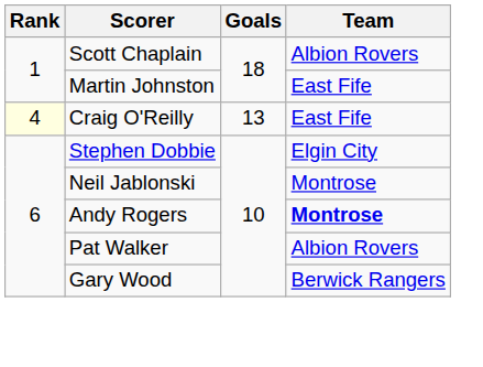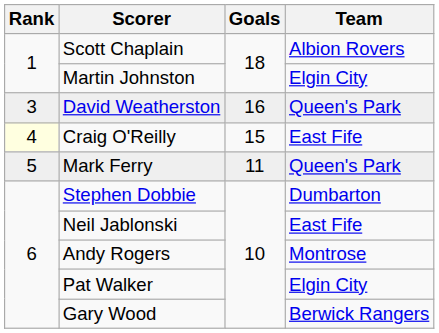 <table class="wikitable">
 <tr>
 <th>Rank</th>
 <th>Scorer</th>
 <th>Goals</th>
 <th>Team</th>
 </tr>
 <tr>
 <td rowspan="2" style="text-align:center;">1</td>
 <td> Scott Chaplain</td>
 <td rowspan="2" style="text-align:center;">18</td>
 <td><a href='#'>Albion Rovers</a></td>
 </tr>
 <tr>
 <td> Martin Johnston</td>
-<td><a href='#'>East Fife</a></td>
+<td><a href='#'>Elgin City</a></td>
+</tr>
+<tr bgcolor="#EFEFEF">
+<td style="text-align:center;">3</td>
+<td> <a href='#'>David Weatherston</a></td>
+<td style="text-align:center;">16</td>
+<td><a href='#'>Queen's Park</a></td>
 </tr>
 <tr>
 <td style="background: lightyellow; text-align:center;">4</td>
 <td> Craig O'Reilly</td>
-<td style="text-align:center;">13</td>
+<td style="text-align:center;">15</td>
 <td><a href='#'>East Fife</a></td>
+</tr>
+<tr bgcolor="#EFEFEF">
+<td style="text-align:center;">5</td>
+<td> Mark Ferry</td>
+<td style="text-align:center;">11</td>
+<td><a href='#'>Queen's Park</a></td>
 </tr>
 <tr>
 <td rowspan="5" style="text-align:center;">6</td>
 <td> <a href='#'>Stephen Dobbie</a></td>
 <td rowspan="5" style="text-align:center;">10</td>
-<td><a href='#'>Elgin City</a></td>
+<td><a href='#'>Dumbarton</a></td>
 </tr>
 <tr>
 <td> Neil Jablonski</td>
+<td><a href='#'>East Fife</a></td>
+</tr>
+<tr>
+<td> Andy Rogers</td>
 <td><a href='#'>Montrose</a></td>
 </tr>
 <tr>
-<td> Andy Rogers</td>
-<td><strong><a href='#'>Montrose</a></strong></td>
-</tr>
-<tr>
 <td> Pat Walker</td>
-<td><a href='#'>Albion Rovers</a></td>
+<td><a href='#'>Elgin City</a></td>
 </tr>
 <tr>
 <td> Gary Wood</td>
 <td><a href='#'>Berwick Rangers</a></td>
 </tr>
 </table>
